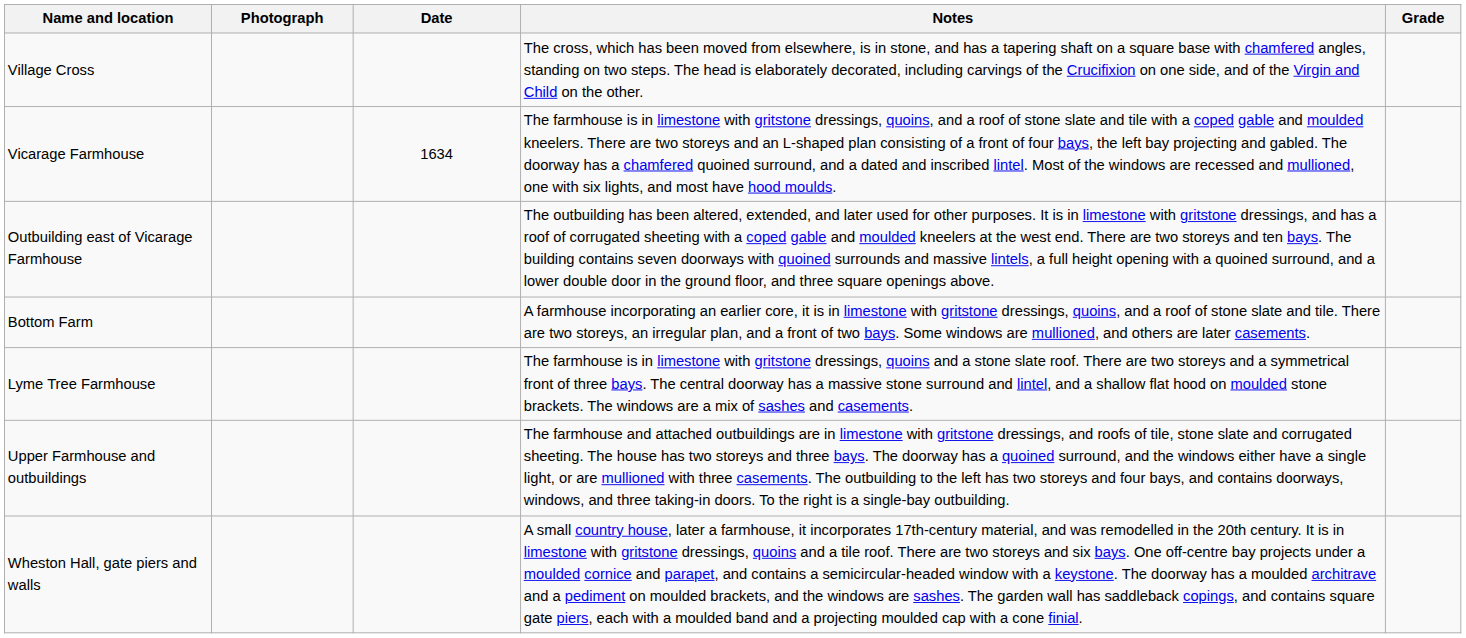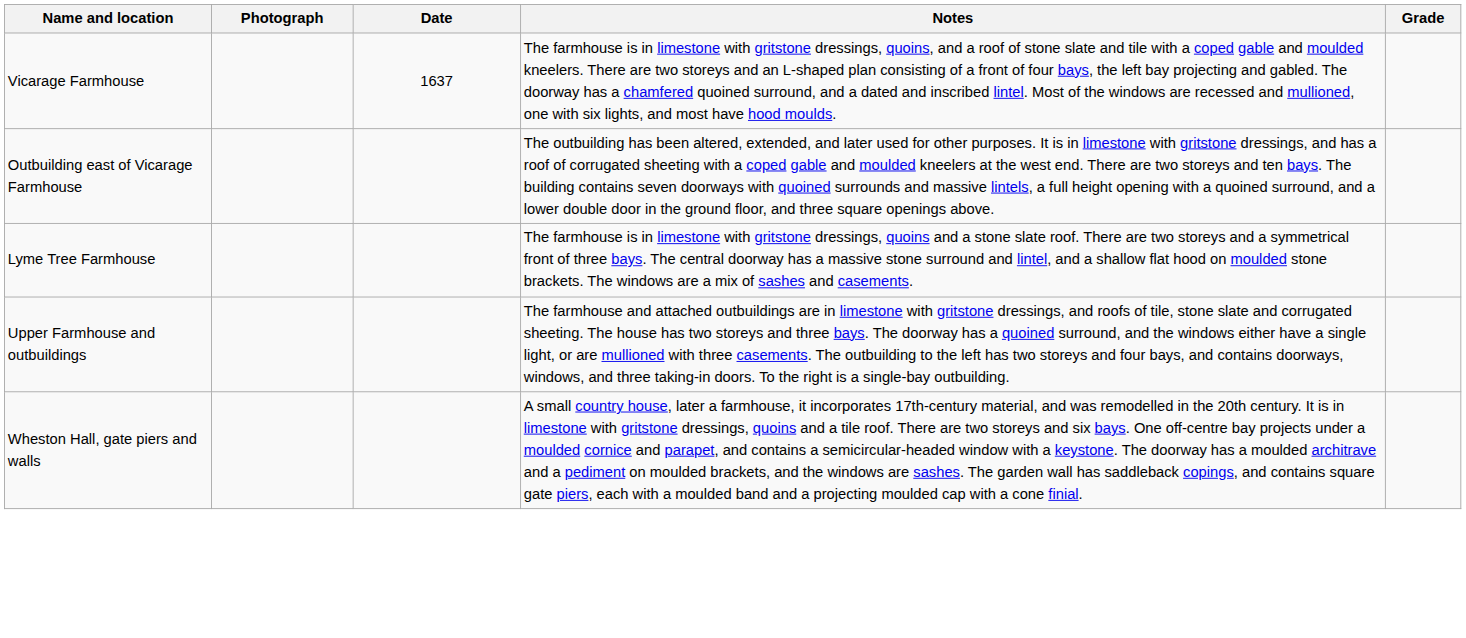 <table class="wikitable sortable plainrowheaders" style="width:100%; border:0; text-align:left; line-height:150%;">
 <tr>
 <th scope="col"  style="width:150px">Name and location</th>
 <th scope="col"  style="width:100px" class="unsortable">Photograph</th>
 <th scope="col"  style="width:120px">Date</th>
 <th scope="col"  style="width:650px" class="unsortable">Notes</th>
 <th scope="col"  style="width:50px">Grade</th>
 </tr>
 <tr>
-<td>Village Cross<br><small></small></td>
-<td></td>
-<td align="center"></td>
-<td>The cross, which has been moved from elsewhere, is in stone, and has a tapering shaft on a square base with <a href='#'>chamfered</a> angles, standing on two steps. The head is elaborately decorated, including carvings of the <a href='#'>Crucifixion</a> on one side, and of the <a href='#'>Virgin and Child</a> on the other.</td>
-<td align="center" ></td>
-</tr>
-<tr>
 <td>Vicarage Farmhouse<br><small></small></td>
 <td></td>
-<td align="center">1634</td>
+<td align="center">1637</td>
 <td>The farmhouse is in <a href='#'>limestone</a> with <a href='#'>gritstone</a> dressings, <a href='#'>quoins</a>, and a roof of stone slate and tile with a <a href='#'>coped</a> <a href='#'>gable</a> and <a href='#'>moulded</a> kneelers.  There are two storeys and an L-shaped plan consisting of a front of four <a href='#'>bays</a>, the left bay projecting and gabled.  The doorway has a <a href='#'>chamfered</a> quoined surround, and a dated and inscribed <a href='#'>lintel</a>.  Most of the windows are recessed and <a href='#'>mullioned</a>, one with six lights, and most have <a href='#'>hood moulds</a>.</td>
 <td align="center" ></td>
 </tr>
 <tr>
 <td>Outbuilding east of Vicarage Farmhouse<br><small></small></td>
 <td></td>
 <td align="center"></td>
 <td>The outbuilding has been altered, extended, and later used for other purposes.  It is in <a href='#'>limestone</a> with <a href='#'>gritstone</a> dressings, and has a roof of corrugated sheeting with a <a href='#'>coped</a> <a href='#'>gable</a> and <a href='#'>moulded</a> kneelers at the west end.  There are two storeys and ten <a href='#'>bays</a>.   The building contains seven doorways with <a href='#'>quoined</a> surrounds and massive <a href='#'>lintels</a>, a full height opening with a quoined surround, and a lower double door in the ground floor, and three square openings above.</td>
-<td align="center" ></td>
-</tr>
-<tr>
-<td>Bottom Farm<br><small></small></td>
-<td></td>
-<td align="center"></td>
-<td>A farmhouse incorporating an earlier core, it is in <a href='#'>limestone</a> with <a href='#'>gritstone</a> dressings, <a href='#'>quoins</a>, and a roof of stone slate and tile.  There are two storeys, an irregular plan, and a front of two <a href='#'>bays</a>.  Some windows are <a href='#'>mullioned</a>, and others are later <a href='#'>casements</a>.</td>
 <td align="center" ></td>
 </tr>
 <tr>
 <td>Lyme Tree Farmhouse<br><small></small></td>
 <td></td>
 <td align="center"></td>
 <td>The farmhouse is in <a href='#'>limestone</a> with <a href='#'>gritstone</a> dressings, <a href='#'>quoins</a> and a stone slate roof.  There are two storeys and a symmetrical front of three <a href='#'>bays</a>.  The central doorway has a massive stone surround and <a href='#'>lintel</a>, and a shallow flat hood on <a href='#'>moulded</a> stone brackets.  The windows are a mix of <a href='#'>sashes</a> and <a href='#'>casements</a>.</td>
 <td align="center" ></td>
 </tr>
 <tr>
 <td>Upper Farmhouse and outbuildings<br><small></small></td>
 <td></td>
 <td align="center"></td>
 <td>The farmhouse and attached outbuildings are in <a href='#'>limestone</a> with <a href='#'>gritstone</a> dressings, and roofs of tile, stone slate and corrugated sheeting.  The house has two storeys and three <a href='#'>bays</a>.  The doorway has a <a href='#'>quoined</a> surround, and the windows either have a single light, or are <a href='#'>mullioned</a> with three <a href='#'>casements</a>.  The outbuilding to the left has two storeys and four bays, and contains doorways, windows, and three taking-in doors.  To the right is a single-bay outbuilding.</td>
 <td align="center" ></td>
 </tr>
 <tr>
 <td>Wheston Hall, gate piers and walls<br><small></small></td>
 <td></td>
 <td align="center"></td>
 <td>A small <a href='#'>country house</a>, later a farmhouse, it incorporates 17th-century material, and was remodelled in the 20th century.  It is in <a href='#'>limestone</a> with <a href='#'>gritstone</a> dressings, <a href='#'>quoins</a> and a tile roof.  There are two storeys and six <a href='#'>bays</a>.  One off-centre bay projects under a <a href='#'>moulded</a> <a href='#'>cornice</a> and <a href='#'>parapet</a>, and contains a semicircular-headed window with a <a href='#'>keystone</a>.  The doorway has a moulded <a href='#'>architrave</a> and a <a href='#'>pediment</a> on moulded brackets, and the windows are <a href='#'>sashes</a>.  The garden wall has saddleback <a href='#'>copings</a>, and contains square gate <a href='#'>piers</a>, each with a moulded band and a projecting moulded cap with a cone <a href='#'>finial</a>.</td>
 <td align="center" ></td>
 </tr>
 <tr>
 </tr>
 </table>
